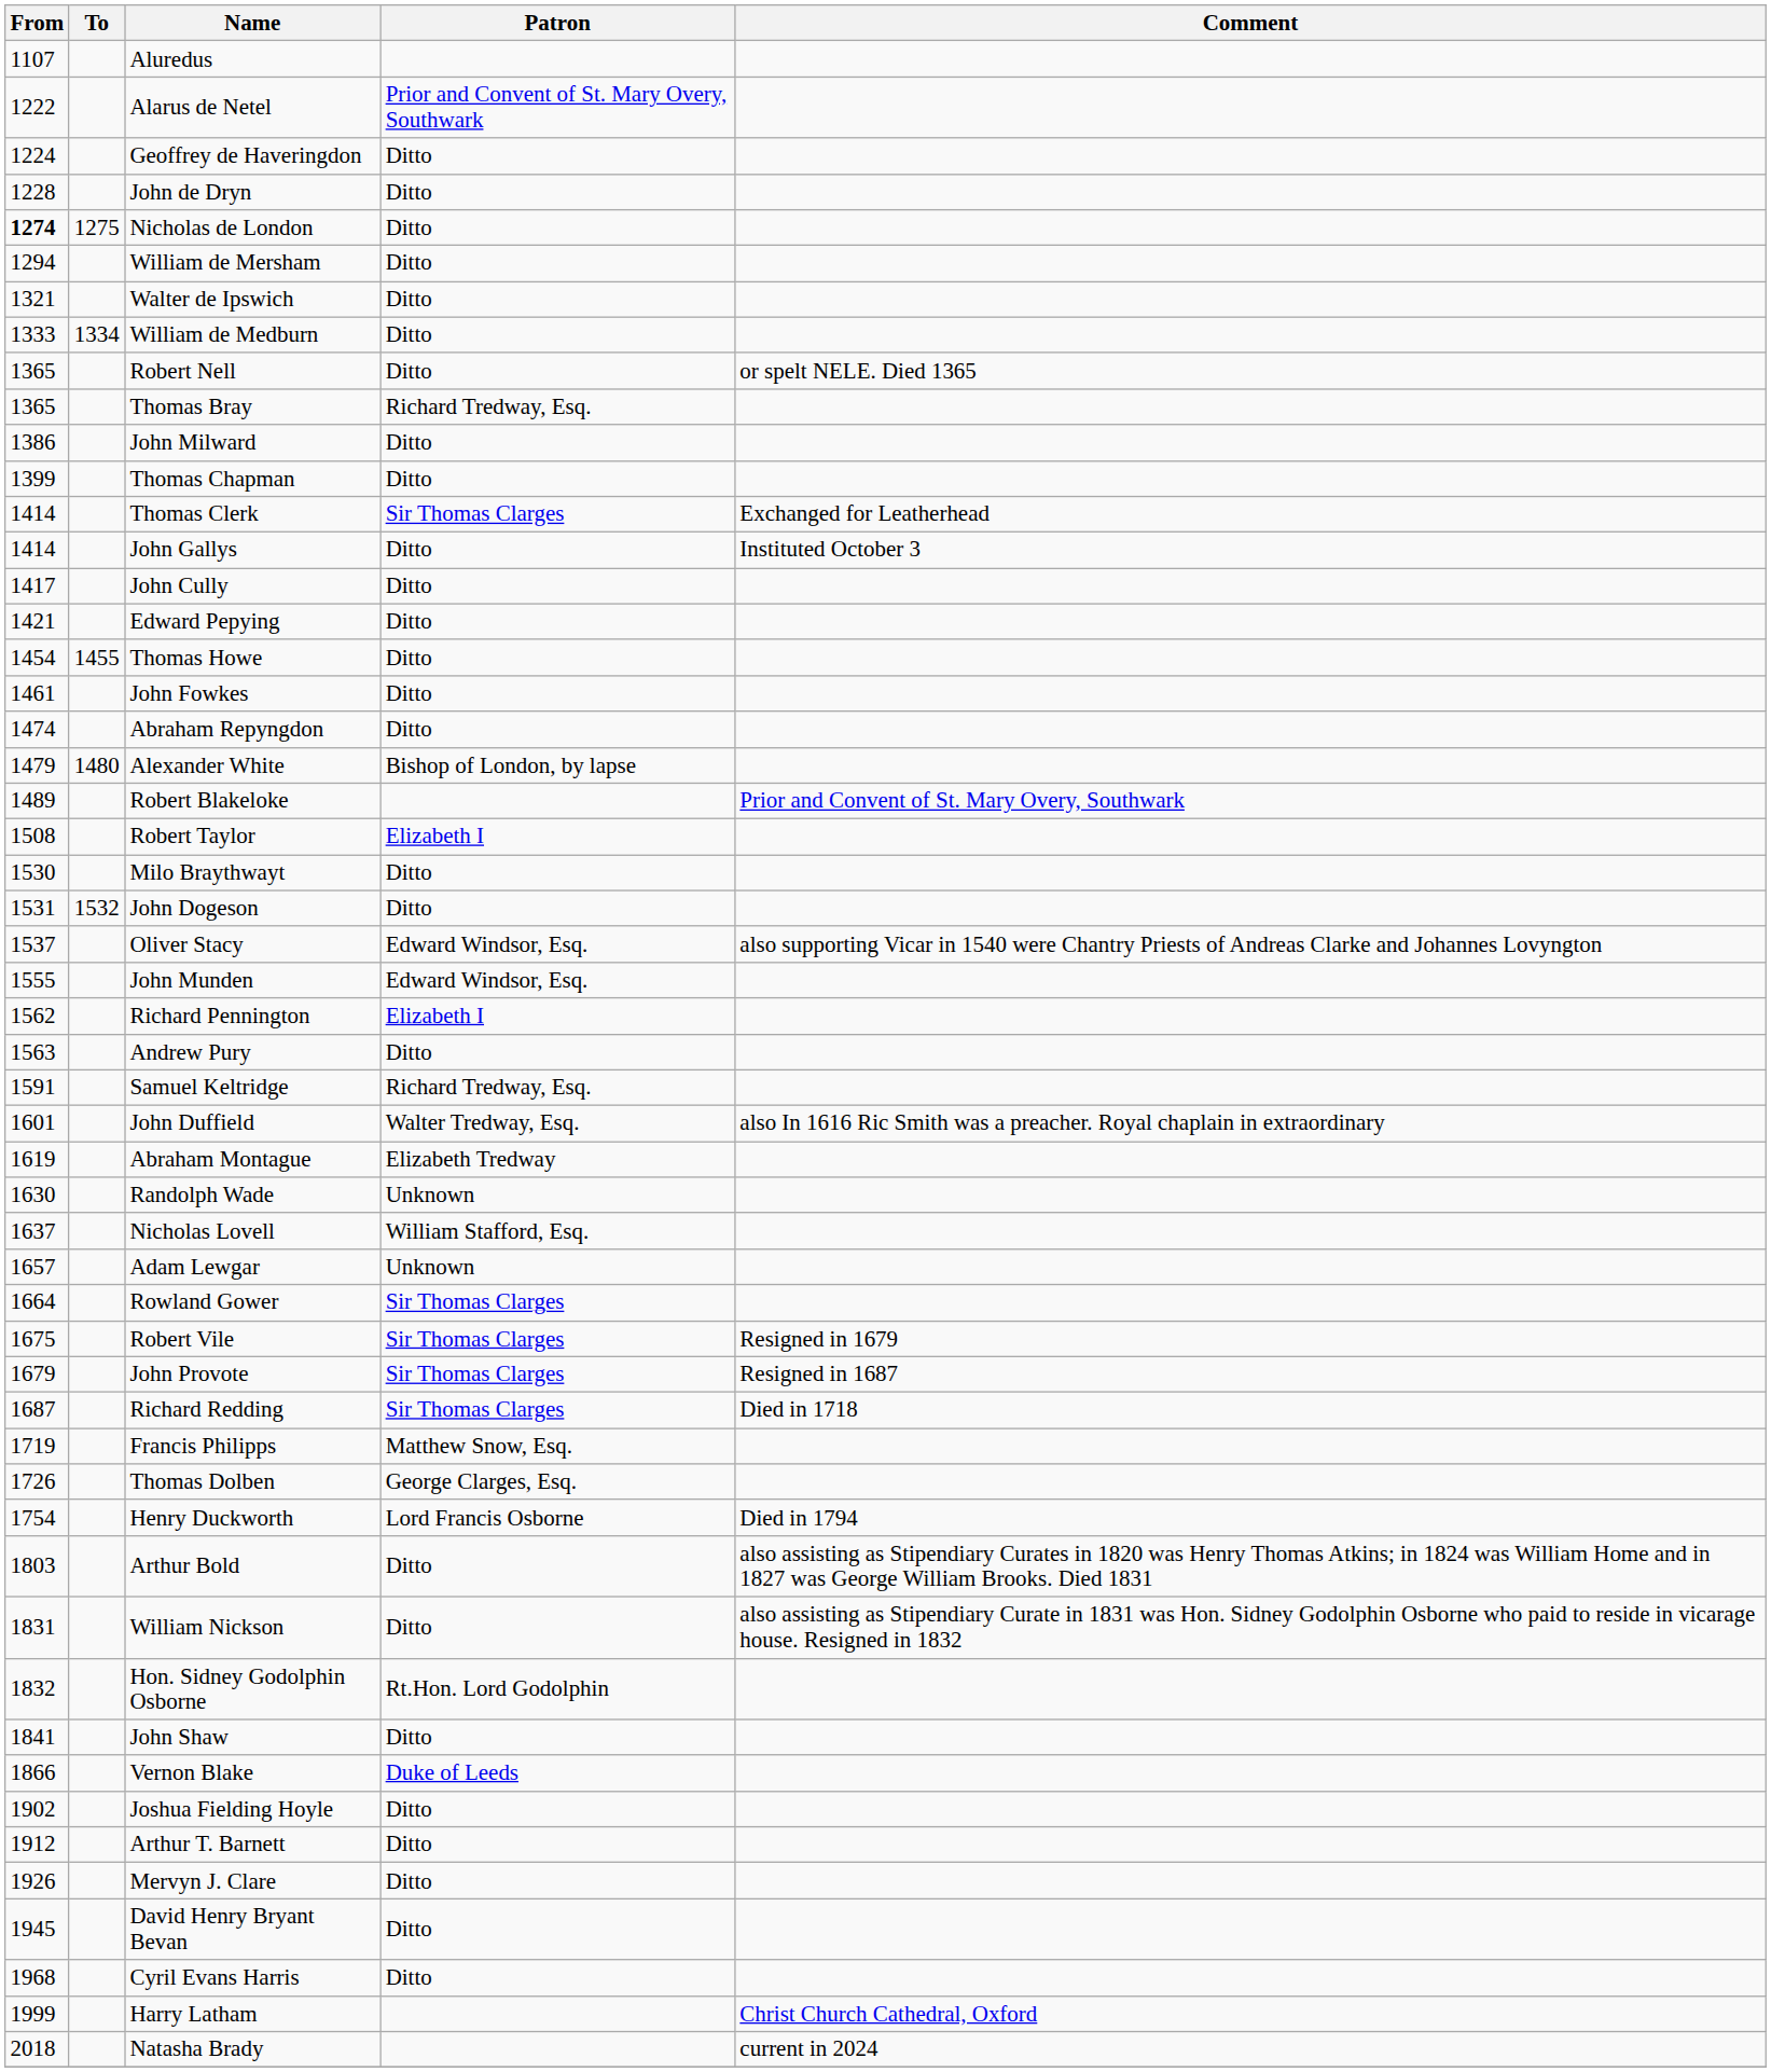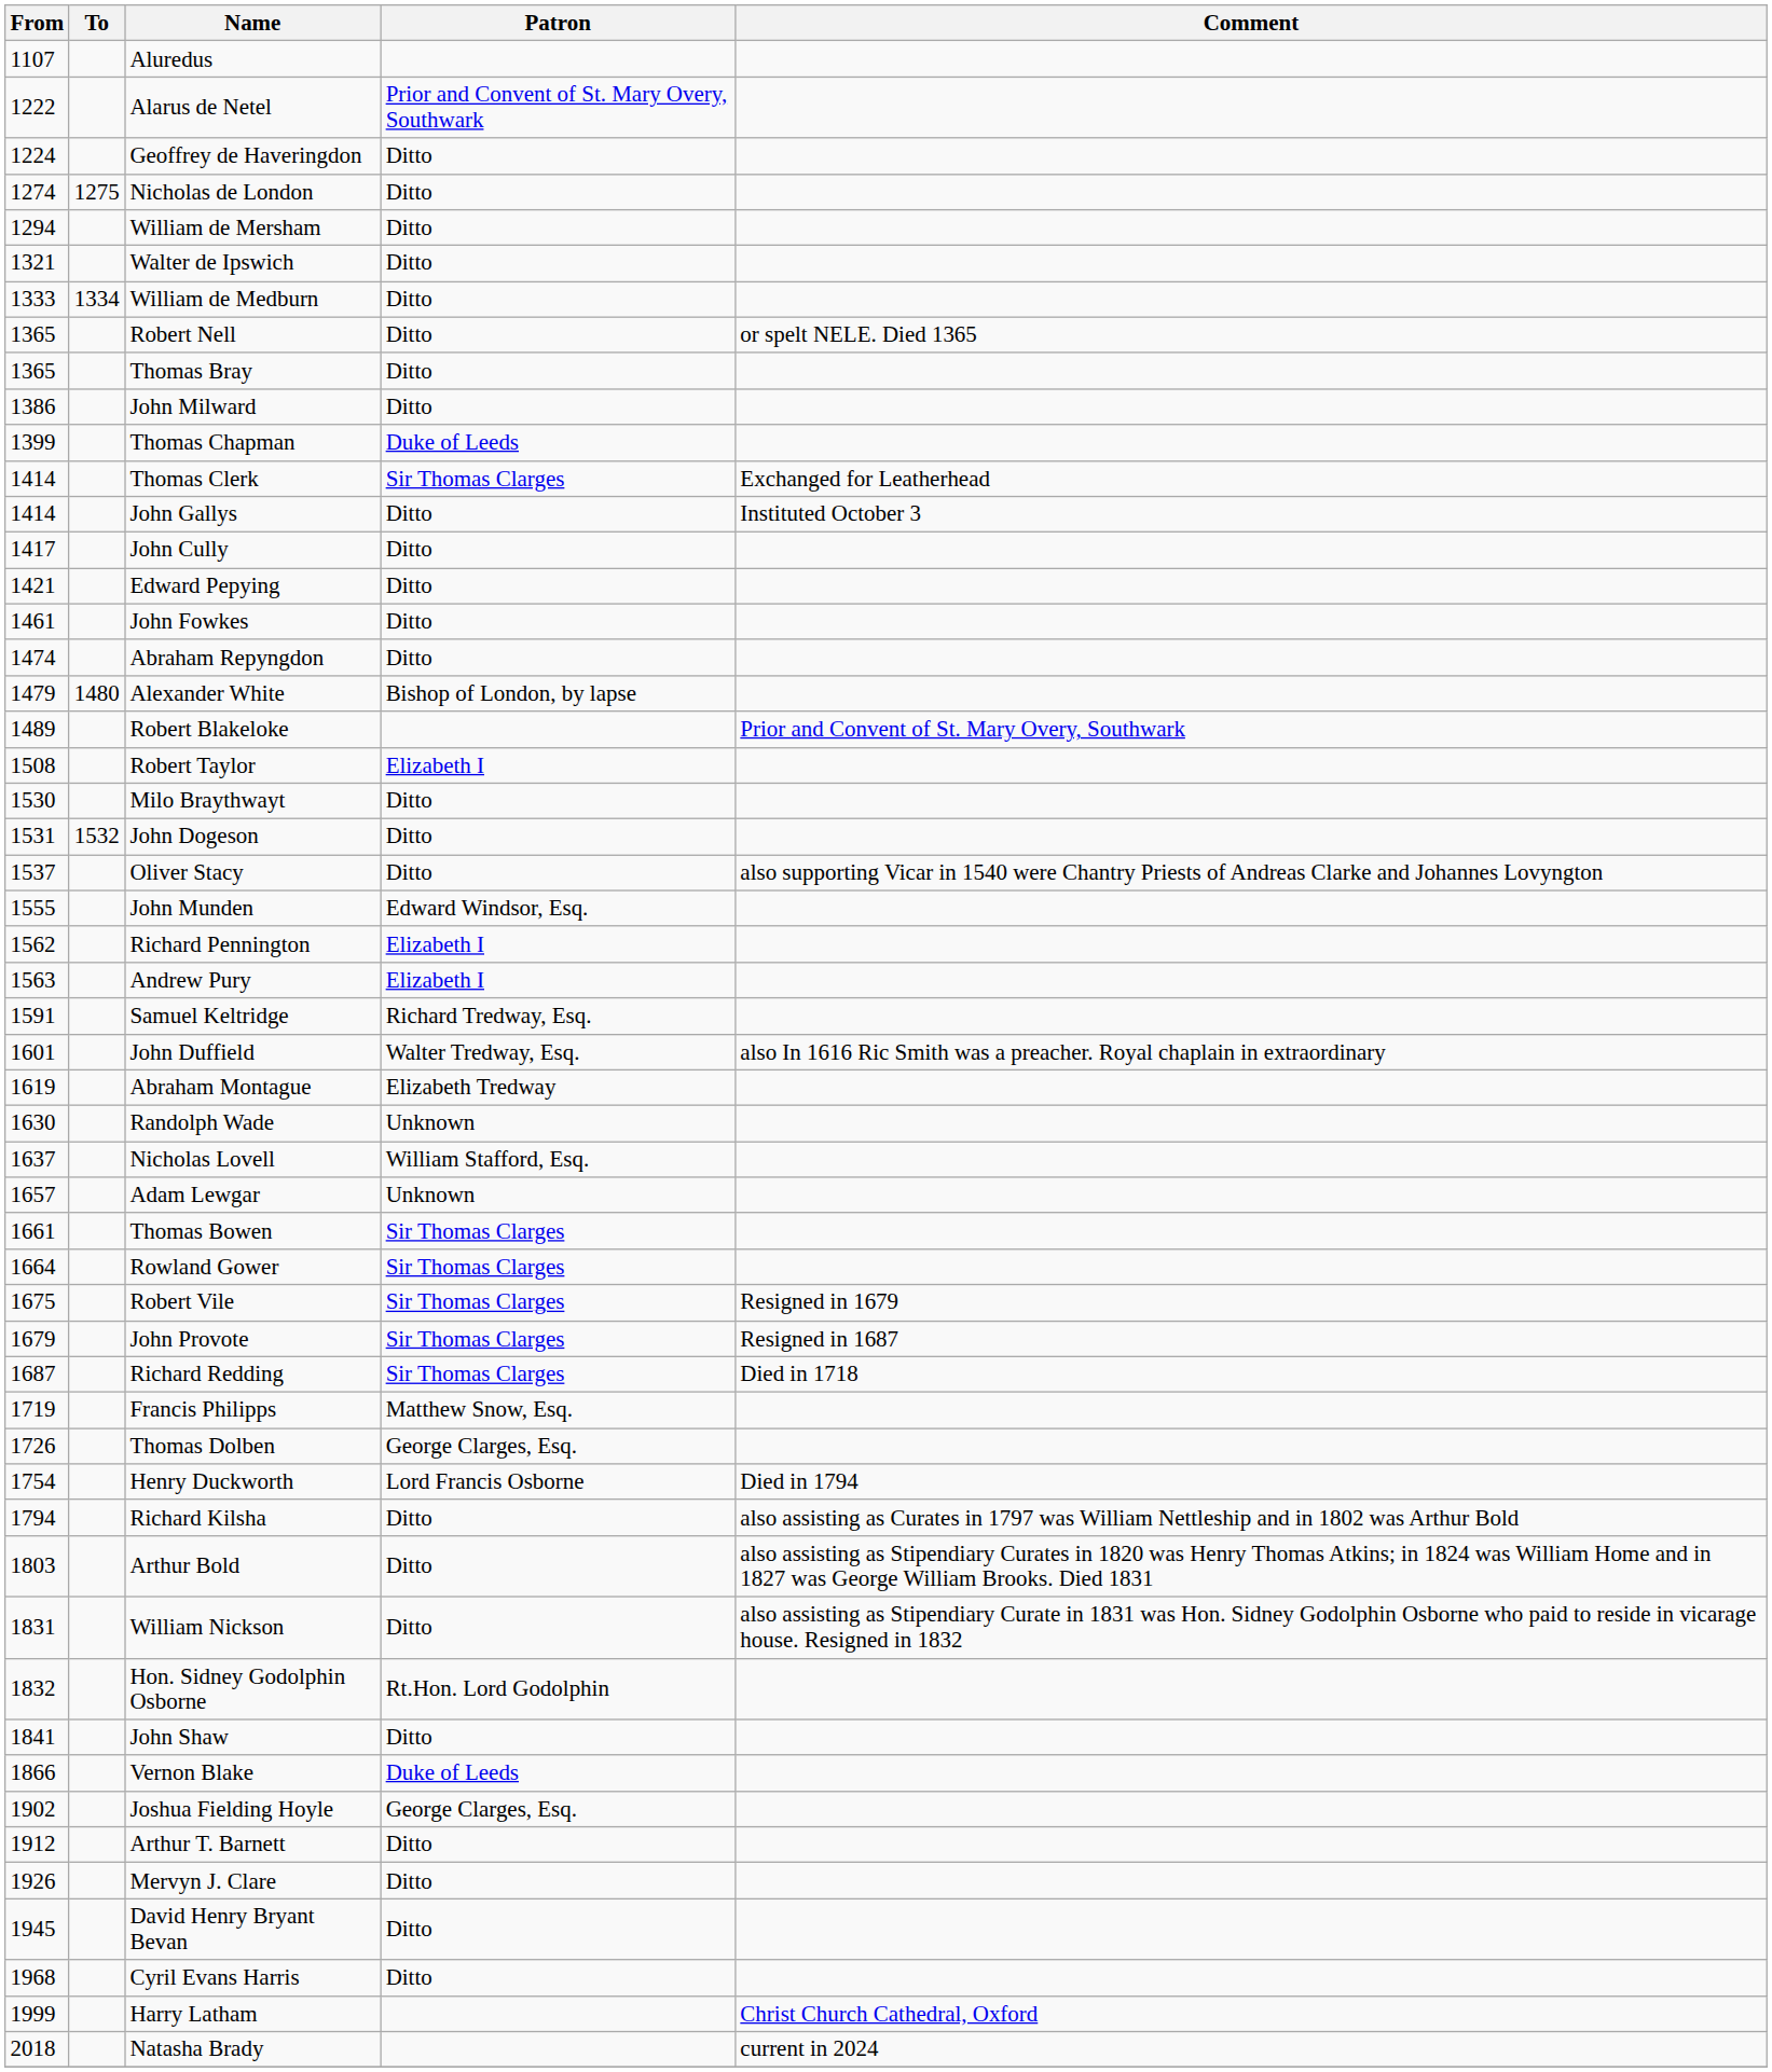 <table class="wikitable sortable collapsible" border="1">
 <tr>
 <th scope="col">From</th>
 <th scope="col">To</th>
 <th scope="col">Name</th>
 <th scope="col">Patron</th>
 <th scope="col" class="unsortable">Comment</th>
 </tr>
 <tr>
 <td>1107</td>
 <td></td>
 <td>Aluredus</td>
 <td></td>
 <td></td>
 </tr>
 <tr>
 <td>1222</td>
 <td></td>
 <td>Alarus de Netel</td>
 <td><a href='#'>Prior and Convent of St. Mary Overy, Southwark</a></td>
 <td></td>
 </tr>
 <tr>
 <td>1224</td>
 <td></td>
 <td>Geoffrey de Haveringdon</td>
 <td>Ditto</td>
 <td></td>
 </tr>
 <tr>
-<td>1228</td>
-<td></td>
-<td>John de Dryn</td>
-<td>Ditto</td>
-<td></td>
-</tr>
-<tr>
-<td><strong>1274</strong></td>
+<td>1274</td>
 <td>1275</td>
 <td>Nicholas de London</td>
 <td>Ditto</td>
 <td></td>
 </tr>
 <tr>
 <td>1294</td>
 <td></td>
 <td>William de Mersham</td>
 <td>Ditto</td>
 <td></td>
 </tr>
 <tr>
 <td>1321</td>
 <td></td>
 <td>Walter de Ipswich</td>
 <td>Ditto</td>
 <td></td>
 </tr>
 <tr>
 <td>1333</td>
 <td>1334</td>
 <td>William de Medburn</td>
 <td>Ditto</td>
 <td></td>
 </tr>
 <tr>
 <td>1365</td>
 <td></td>
 <td>Robert Nell</td>
 <td>Ditto</td>
 <td>or spelt NELE. Died 1365</td>
 </tr>
 <tr>
 <td>1365</td>
 <td></td>
 <td>Thomas Bray</td>
-<td>Richard Tredway, Esq.</td>
+<td>Ditto</td>
 <td></td>
 </tr>
 <tr>
 <td>1386</td>
 <td></td>
 <td>John Milward</td>
 <td>Ditto</td>
 <td></td>
 </tr>
 <tr>
 <td>1399</td>
 <td></td>
 <td>Thomas Chapman</td>
-<td>Ditto</td>
+<td><a href='#'>Duke of Leeds</a></td>
 <td></td>
 </tr>
 <tr>
 <td>1414</td>
 <td></td>
 <td>Thomas Clerk</td>
 <td><a href='#'>Sir Thomas Clarges</a></td>
 <td>Exchanged  for Leatherhead</td>
 </tr>
 <tr>
 <td>1414</td>
 <td></td>
 <td>John Gallys</td>
 <td>Ditto</td>
 <td>Instituted October 3</td>
 </tr>
 <tr>
 <td>1417</td>
 <td></td>
 <td>John Cully</td>
 <td>Ditto</td>
 <td></td>
 </tr>
 <tr>
 <td>1421</td>
 <td></td>
 <td>Edward Pepying</td>
-<td>Ditto</td>
-<td></td>
-</tr>
-<tr>
-<td>1454</td>
-<td>1455</td>
-<td>Thomas Howe</td>
 <td>Ditto</td>
 <td></td>
 </tr>
 <tr>
 <td>1461</td>
 <td></td>
 <td>John Fowkes</td>
 <td>Ditto</td>
 <td></td>
 </tr>
 <tr>
 <td>1474</td>
 <td></td>
 <td>Abraham Repyngdon</td>
 <td>Ditto</td>
 <td></td>
 </tr>
 <tr>
 <td>1479</td>
 <td>1480</td>
 <td>Alexander White</td>
 <td>Bishop of London, by lapse</td>
 <td></td>
 </tr>
 <tr>
 <td>1489</td>
 <td></td>
 <td>Robert Blakeloke</td>
 <td></td>
 <td><a href='#'>Prior and Convent of St. Mary Overy, Southwark</a></td>
 </tr>
 <tr>
 <td>1508</td>
 <td></td>
 <td>Robert Taylor</td>
 <td><a href='#'>Elizabeth I</a></td>
 <td></td>
 </tr>
 <tr>
 <td>1530</td>
 <td></td>
 <td>Milo Braythwayt</td>
 <td>Ditto</td>
 <td></td>
 </tr>
 <tr>
 <td>1531</td>
 <td>1532</td>
 <td>John Dogeson</td>
 <td>Ditto</td>
 <td></td>
 </tr>
 <tr>
 <td>1537</td>
 <td></td>
 <td>Oliver Stacy</td>
-<td>Edward Windsor, Esq.</td>
+<td>Ditto</td>
 <td>also supporting Vicar in 1540 were Chantry Priests of Andreas Clarke and Johannes Lovyngton</td>
 </tr>
 <tr>
 <td>1555</td>
 <td></td>
 <td>John Munden</td>
 <td>Edward Windsor, Esq.</td>
 <td></td>
 </tr>
 <tr>
 <td>1562</td>
 <td></td>
 <td>Richard Pennington</td>
 <td><a href='#'>Elizabeth I</a></td>
 <td></td>
 </tr>
 <tr>
 <td>1563</td>
 <td></td>
 <td>Andrew Pury</td>
-<td>Ditto</td>
+<td><a href='#'>Elizabeth I</a></td>
 <td></td>
 </tr>
 <tr>
 <td>1591</td>
 <td></td>
 <td>Samuel Keltridge</td>
 <td>Richard Tredway, Esq.</td>
 <td></td>
 </tr>
 <tr>
 <td>1601</td>
 <td></td>
 <td>John Duffield</td>
 <td>Walter Tredway, Esq.</td>
 <td>also In 1616 Ric Smith was a preacher. Royal chaplain in extraordinary</td>
 </tr>
 <tr>
 <td>1619</td>
 <td></td>
 <td>Abraham Montague</td>
 <td>Elizabeth Tredway</td>
 <td></td>
 </tr>
 <tr>
 <td>1630</td>
 <td></td>
 <td>Randolph Wade</td>
 <td>Unknown</td>
 <td></td>
 </tr>
 <tr>
 <td>1637</td>
 <td></td>
 <td>Nicholas Lovell</td>
 <td>William Stafford, Esq.</td>
 <td></td>
 </tr>
 <tr>
 <td>1657</td>
 <td></td>
 <td>Adam Lewgar</td>
 <td>Unknown</td>
+<td></td>
+</tr>
+<tr>
+<td>1661</td>
+<td></td>
+<td>Thomas Bowen</td>
+<td><a href='#'>Sir Thomas Clarges</a></td>
 <td></td>
 </tr>
 <tr>
 <td>1664</td>
 <td></td>
 <td>Rowland Gower</td>
 <td><a href='#'>Sir Thomas Clarges</a></td>
 <td></td>
 </tr>
 <tr>
 <td>1675</td>
 <td></td>
 <td>Robert Vile</td>
 <td><a href='#'>Sir Thomas Clarges</a></td>
 <td>Resigned in 1679</td>
 </tr>
 <tr>
 <td>1679</td>
 <td></td>
 <td>John Provote</td>
 <td><a href='#'>Sir Thomas Clarges</a></td>
 <td>Resigned in 1687</td>
 </tr>
 <tr>
 <td>1687</td>
 <td></td>
 <td>Richard Redding</td>
 <td><a href='#'>Sir Thomas Clarges</a></td>
 <td>Died in 1718</td>
 </tr>
 <tr>
 <td>1719</td>
 <td></td>
 <td>Francis Philipps</td>
 <td>Matthew Snow, Esq.</td>
 <td></td>
 </tr>
 <tr>
 <td>1726</td>
 <td></td>
 <td>Thomas Dolben</td>
 <td>George Clarges, Esq.</td>
 <td></td>
 </tr>
 <tr>
 <td>1754</td>
 <td></td>
 <td>Henry Duckworth</td>
 <td>Lord Francis Osborne</td>
 <td>Died in 1794</td>
 </tr>
 <tr>
+<td>1794</td>
+<td></td>
+<td>Richard Kilsha</td>
+<td>Ditto</td>
+<td>also assisting as Curates in 1797 was William Nettleship and in 1802 was Arthur Bold</td>
+</tr>
+<tr>
 <td>1803</td>
 <td></td>
 <td>Arthur Bold</td>
 <td>Ditto</td>
 <td>also assisting as Stipendiary Curates in 1820 was Henry Thomas Atkins; in 1824 was William Home and in 1827 was George William Brooks. Died 1831</td>
 </tr>
 <tr>
 <td>1831</td>
 <td></td>
 <td>William Nickson</td>
 <td>Ditto</td>
 <td>also assisting as Stipendiary Curate in 1831 was Hon. Sidney Godolphin Osborne who paid to reside in vicarage house. Resigned in 1832</td>
 </tr>
 <tr>
 <td>1832</td>
 <td></td>
 <td>Hon. Sidney Godolphin Osborne</td>
 <td>Rt.Hon. Lord Godolphin</td>
 <td></td>
 </tr>
 <tr>
 <td>1841</td>
 <td></td>
 <td>John Shaw</td>
 <td>Ditto</td>
 <td></td>
 </tr>
 <tr>
 <td>1866</td>
 <td></td>
 <td>Vernon Blake</td>
 <td><a href='#'>Duke of Leeds</a></td>
 <td></td>
 </tr>
 <tr>
 <td>1902</td>
 <td></td>
 <td>Joshua Fielding Hoyle</td>
-<td>Ditto</td>
+<td>George Clarges, Esq.</td>
 <td></td>
 </tr>
 <tr>
 <td>1912</td>
 <td></td>
 <td>Arthur T. Barnett</td>
 <td>Ditto</td>
 <td></td>
 </tr>
 <tr>
 <td>1926</td>
 <td></td>
 <td>Mervyn J. Clare</td>
 <td>Ditto</td>
 <td></td>
 </tr>
 <tr>
 <td>1945</td>
 <td></td>
 <td>David Henry Bryant Bevan</td>
 <td>Ditto</td>
 <td></td>
 </tr>
 <tr>
 <td>1968</td>
 <td></td>
 <td>Cyril Evans Harris</td>
 <td>Ditto</td>
 <td></td>
 </tr>
 <tr>
 <td>1999</td>
 <td></td>
 <td>Harry Latham</td>
 <td></td>
 <td><a href='#'>Christ Church Cathedral, Oxford</a></td>
 </tr>
 <tr>
 <td>2018</td>
 <td></td>
 <td>Natasha Brady</td>
 <td></td>
 <td>current in 2024</td>
 </tr>
 <tr>
 </tr>
 </table>
